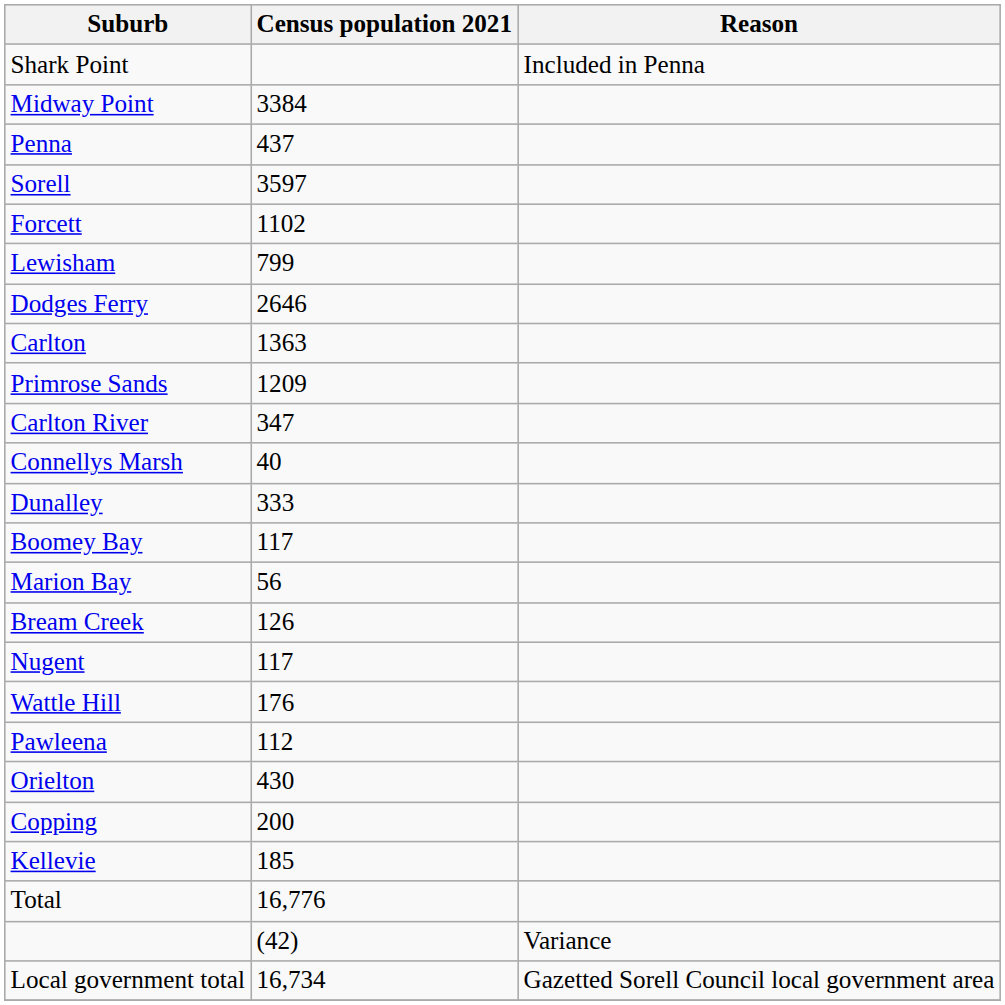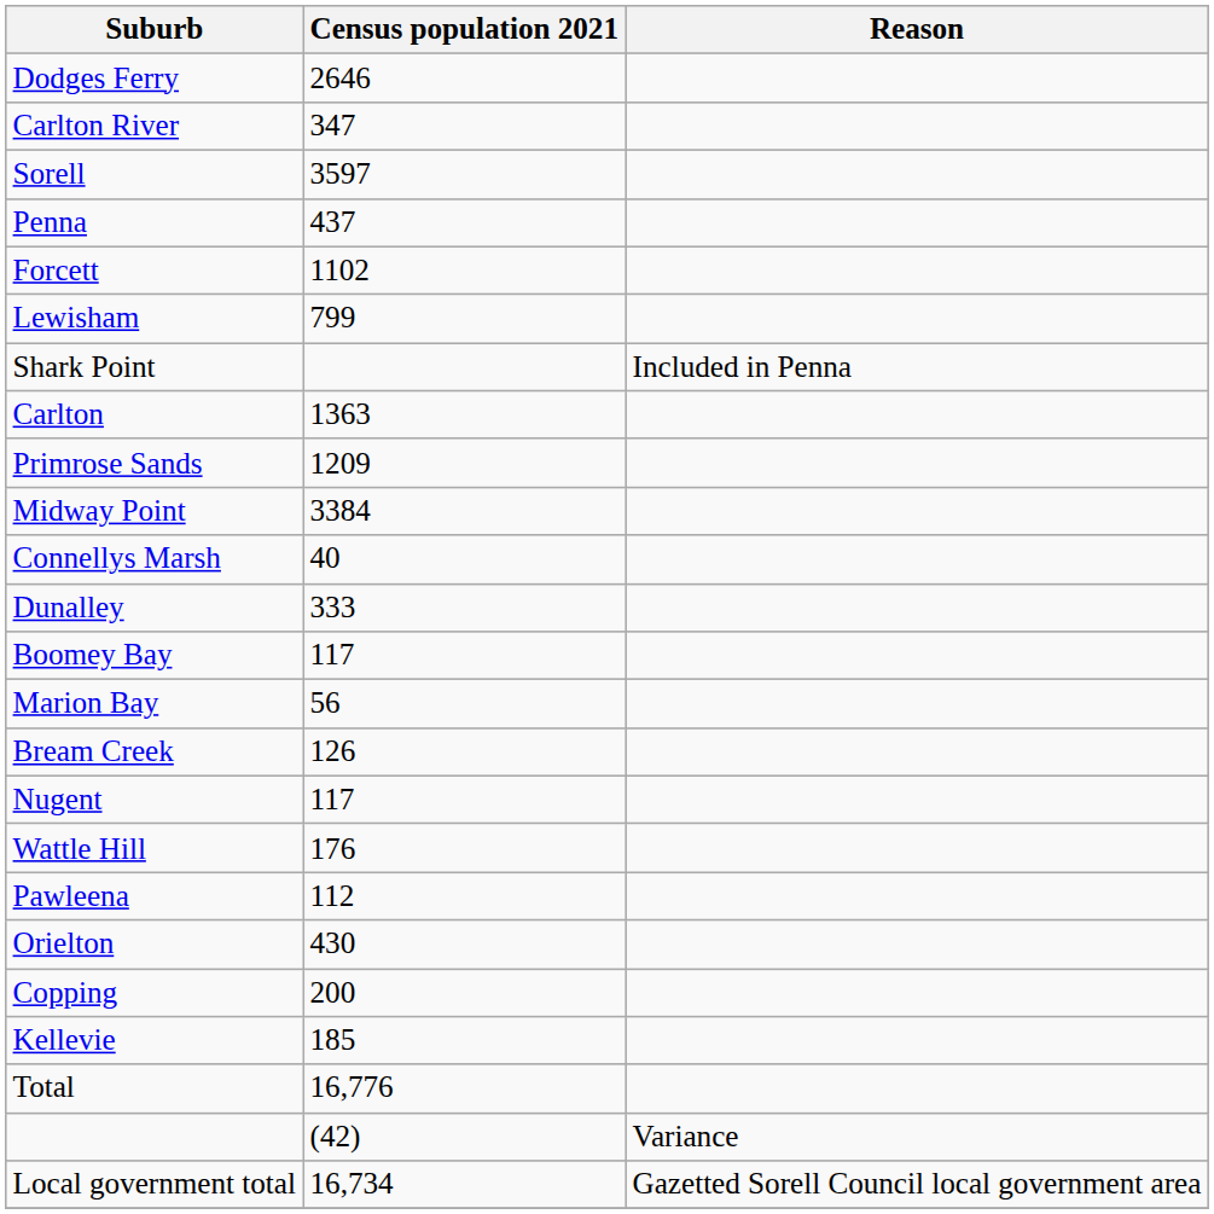 <table class="wikitable">
 <tr>
 <th>Suburb</th>
 <th>Census population 2021</th>
 <th>Reason</th>
 </tr>
 <tr>
-<td>Shark Point</td>
+<td><a href='#'>Dodges Ferry</a></td>
+<td>2646</td>
 <td></td>
-<td>Included in Penna</td>
 </tr>
 <tr>
-<td><a href='#'>Midway Point</a></td>
-<td>3384</td>
+<td><a href='#'>Carlton River</a></td>
+<td>347</td>
+<td></td>
+</tr>
+<tr>
+<td><a href='#'>Sorell</a></td>
+<td>3597</td>
 <td></td>
 </tr>
 <tr>
 <td><a href='#'>Penna</a></td>
 <td>437</td>
-<td></td>
-</tr>
-<tr>
-<td><a href='#'>Sorell</a></td>
-<td>3597</td>
 <td></td>
 </tr>
 <tr>
 <td><a href='#'>Forcett</a></td>
 <td>1102</td>
 <td></td>
 </tr>
 <tr>
 <td><a href='#'>Lewisham</a></td>
 <td>799</td>
 <td></td>
 </tr>
 <tr>
-<td><a href='#'>Dodges Ferry</a></td>
-<td>2646</td>
+<td>Shark Point</td>
 <td></td>
+<td>Included in Penna</td>
 </tr>
 <tr>
 <td><a href='#'>Carlton</a></td>
 <td>1363</td>
 <td></td>
 </tr>
 <tr>
 <td><a href='#'>Primrose Sands</a></td>
 <td>1209</td>
 <td></td>
 </tr>
 <tr>
-<td><a href='#'>Carlton River</a></td>
-<td>347</td>
+<td><a href='#'>Midway Point</a></td>
+<td>3384</td>
 <td></td>
 </tr>
 <tr>
 <td><a href='#'>Connellys Marsh</a></td>
 <td>40</td>
 <td></td>
 </tr>
 <tr>
 <td><a href='#'>Dunalley</a></td>
 <td>333</td>
 <td></td>
 </tr>
 <tr>
 <td><a href='#'>Boomey Bay</a></td>
 <td>117</td>
 <td></td>
 </tr>
 <tr>
 <td><a href='#'>Marion Bay</a></td>
 <td>56</td>
 <td></td>
 </tr>
 <tr>
 <td><a href='#'>Bream Creek</a></td>
 <td>126</td>
 <td></td>
 </tr>
 <tr>
 <td><a href='#'>Nugent</a></td>
 <td>117</td>
 <td></td>
 </tr>
 <tr>
 <td><a href='#'>Wattle Hill</a></td>
 <td>176</td>
 <td></td>
 </tr>
 <tr>
 <td><a href='#'>Pawleena</a></td>
 <td>112</td>
 <td></td>
 </tr>
 <tr>
 <td><a href='#'>Orielton</a></td>
 <td>430</td>
 <td></td>
 </tr>
 <tr>
 <td><a href='#'>Copping</a></td>
 <td>200</td>
 <td></td>
 </tr>
 <tr>
 <td><a href='#'>Kellevie</a></td>
 <td>185</td>
 <td></td>
 </tr>
 <tr>
 <td>Total</td>
 <td>16,776</td>
 <td></td>
 </tr>
 <tr>
 <td></td>
 <td>(42)</td>
 <td>Variance</td>
 </tr>
 <tr>
 <td>Local government total</td>
 <td>16,734</td>
 <td>Gazetted Sorell Council local government area</td>
 </tr>
 <tr>
 </tr>
 </table>
